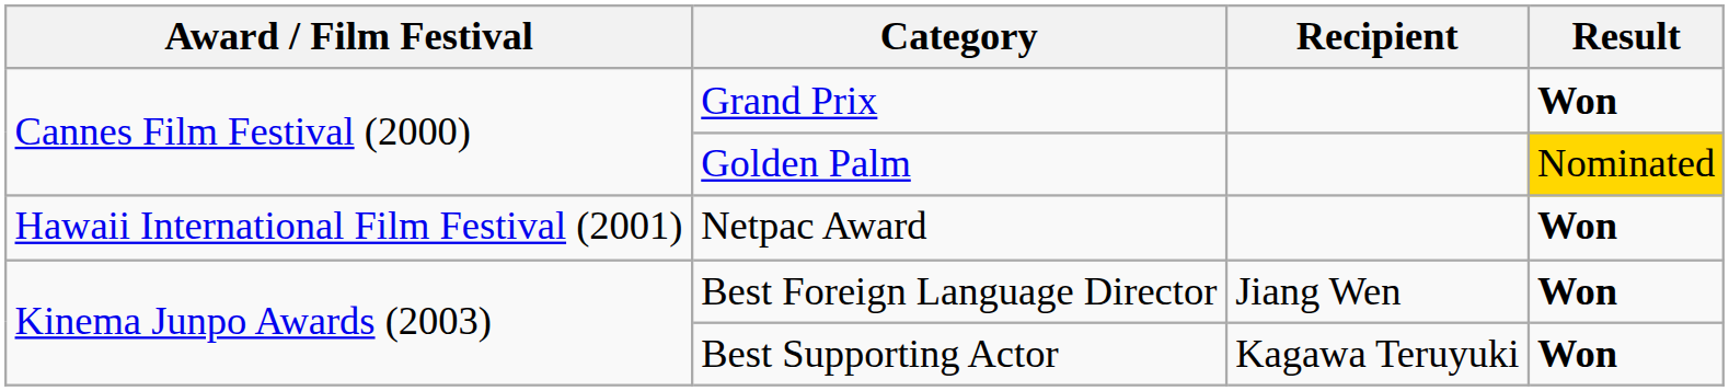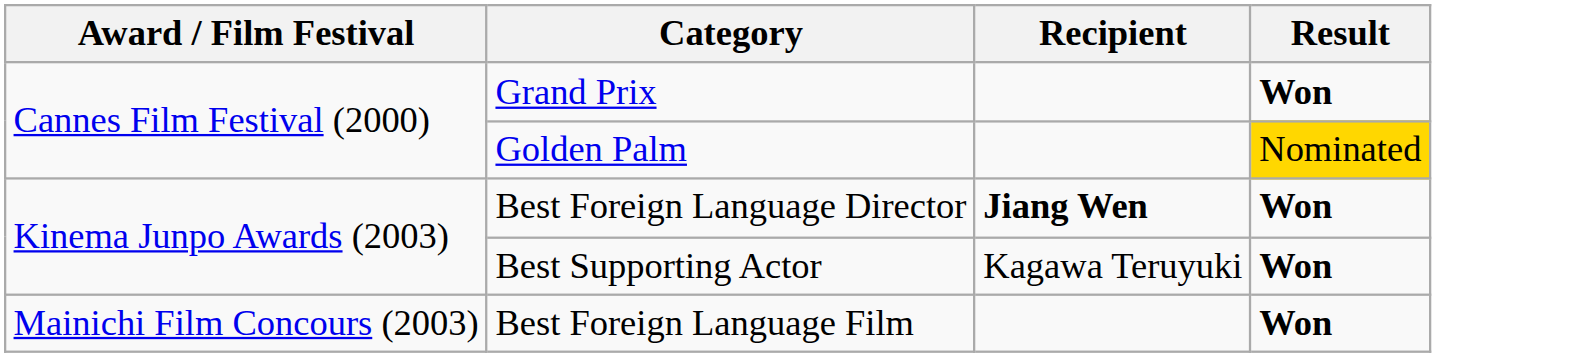 <table class="wikitable sortable">
 <tr>
 <th>Award / Film Festival</th>
 <th>Category</th>
 <th>Recipient</th>
 <th>Result</th>
 </tr>
 <tr>
 <td rowspan="2"><a href='#'>Cannes Film Festival</a> (2000)</td>
 <td><a href='#'>Grand Prix</a></td>
 <td></td>
 <td><strong>Won</strong></td>
 </tr>
 <tr>
 <td><a href='#'>Golden Palm</a></td>
 <td></td>
 <td style="background: gold;">Nominated</td>
 </tr>
 <tr>
-<td><a href='#'>Hawaii International Film Festival</a> (2001)</td>
-<td>Netpac Award</td>
-<td></td>
-<td><strong>Won</strong></td>
-</tr>
-<tr>
 <td rowspan="2"><a href='#'>Kinema Junpo Awards</a> (2003)</td>
 <td>Best Foreign Language Director</td>
-<td>Jiang Wen</td>
+<td><strong>Jiang Wen</strong></td>
 <td><strong>Won</strong></td>
 </tr>
 <tr>
 <td>Best Supporting Actor</td>
 <td>Kagawa Teruyuki</td>
 <td><strong>Won</strong></td>
 </tr>
+<tr>
+<td><a href='#'>Mainichi Film Concours</a> (2003)</td>
+<td>Best Foreign Language Film</td>
+<td></td>
+<td><strong>Won</strong></td>
+</tr>
 </table>
